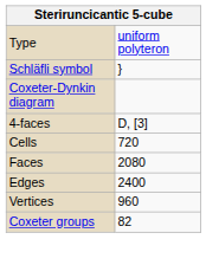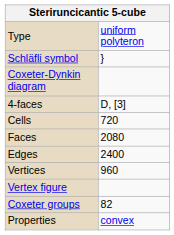 <table class="wikitable" align="right" style="margin-left:10px" width="250">
 <tr>
 <th bgcolor=#e7dcc3 colspan=2>Steriruncicantic 5-cube</th>
 </tr>
 <tr>
 <td bgcolor=#e7dcc3>Type</td>
 <td><a href='#'>uniform polyteron</a></td>
 </tr>
 <tr>
 <td bgcolor=#e7dcc3><a href='#'>Schläfli symbol</a></td>
 <td>}</td>
 </tr>
 <tr>
 <td bgcolor=#e7dcc3><a href='#'>Coxeter-Dynkin diagram</a></td>
 <td></td>
 </tr>
 <tr>
 <td bgcolor=#e7dcc3>4-faces</td>
 <td>D, [3]</td>
 </tr>
 <tr>
 <td bgcolor=#e7dcc3>Cells</td>
 <td>720</td>
 </tr>
 <tr>
 <td bgcolor=#e7dcc3>Faces</td>
 <td>2080</td>
 </tr>
 <tr>
 <td bgcolor=#e7dcc3>Edges</td>
 <td>2400</td>
 </tr>
 <tr>
 <td bgcolor=#e7dcc3>Vertices</td>
 <td>960</td>
 </tr>
 <tr>
+<td bgcolor=#e7dcc3><a href='#'>Vertex figure</a></td>
+<td></td>
+</tr>
+<tr>
 <td bgcolor=#e7dcc3><a href='#'>Coxeter groups</a></td>
 <td>82</td>
 </tr>
+<tr>
+<td bgcolor=#e7dcc3>Properties</td>
+<td><a href='#'>convex</a></td>
+</tr>
 </table>
